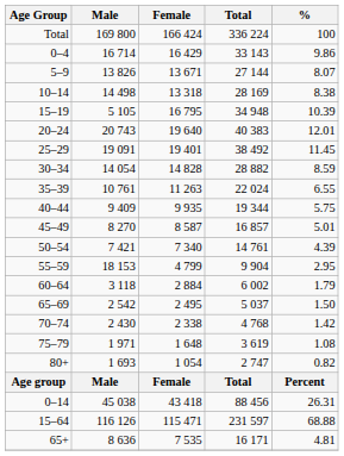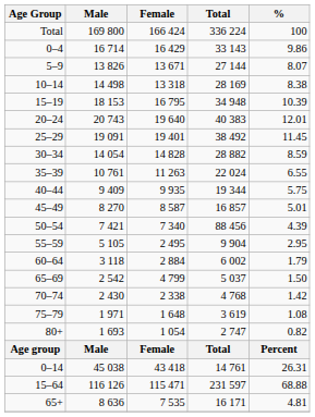 <table class="wikitable">
 <tr>
 <th width="80pt">Age Group</th>
 <th width="80pt">Male</th>
 <th width="80pt">Female</th>
 <th width="80pt">Total</th>
 <th width="80pt">%</th>
 </tr>
 <tr>
 <td align="right">Total</td>
 <td align="right">169 800</td>
 <td align="right">166 424</td>
 <td align="right">336 224</td>
 <td align="right">100</td>
 </tr>
 <tr>
 <td align="right">0–4</td>
 <td align="right">16 714</td>
 <td align="right">16 429</td>
 <td align="right">33 143</td>
 <td align="right">9.86</td>
 </tr>
 <tr>
 <td align="right">5–9</td>
 <td align="right">13 826</td>
 <td align="right">13 671</td>
 <td align="right">27 144</td>
 <td align="right">8.07</td>
 </tr>
 <tr>
 <td align="right">10–14</td>
 <td align="right">14 498</td>
 <td align="right">13 318</td>
 <td align="right">28 169</td>
 <td align="right">8.38</td>
 </tr>
 <tr>
 <td align="right">15–19</td>
-<td align="right">5 105</td>
+<td align="right">18 153</td>
 <td align="right">16 795</td>
 <td align="right">34 948</td>
 <td align="right">10.39</td>
 </tr>
 <tr>
 <td align="right">20–24</td>
 <td align="right">20 743</td>
 <td align="right">19 640</td>
 <td align="right">40 383</td>
 <td align="right">12.01</td>
 </tr>
 <tr>
 <td align="right">25–29</td>
 <td align="right">19 091</td>
 <td align="right">19 401</td>
 <td align="right">38 492</td>
 <td align="right">11.45</td>
 </tr>
 <tr>
 <td align="right">30–34</td>
 <td align="right">14 054</td>
 <td align="right">14 828</td>
 <td align="right">28 882</td>
 <td align="right">8.59</td>
 </tr>
 <tr>
 <td align="right">35–39</td>
 <td align="right">10 761</td>
 <td align="right">11 263</td>
 <td align="right">22 024</td>
 <td align="right">6.55</td>
 </tr>
 <tr>
 <td align="right">40–44</td>
 <td align="right">9 409</td>
 <td align="right">9 935</td>
 <td align="right">19 344</td>
 <td align="right">5.75</td>
 </tr>
 <tr>
 <td align="right">45–49</td>
 <td align="right">8 270</td>
 <td align="right">8 587</td>
 <td align="right">16 857</td>
 <td align="right">5.01</td>
 </tr>
 <tr>
 <td align="right">50–54</td>
 <td align="right">7 421</td>
 <td align="right">7 340</td>
-<td align="right">14 761</td>
+<td align="right">88 456</td>
 <td align="right">4.39</td>
 </tr>
 <tr>
 <td align="right">55–59</td>
-<td align="right">18 153</td>
-<td align="right">4 799</td>
+<td align="right">5 105</td>
+<td align="right">2 495</td>
 <td align="right">9 904</td>
 <td align="right">2.95</td>
 </tr>
 <tr>
 <td align="right">60–64</td>
 <td align="right">3 118</td>
 <td align="right">2 884</td>
 <td align="right">6 002</td>
 <td align="right">1.79</td>
 </tr>
 <tr>
 <td align="right">65–69</td>
 <td align="right">2 542</td>
-<td align="right">2 495</td>
+<td align="right">4 799</td>
 <td align="right">5 037</td>
 <td align="right">1.50</td>
 </tr>
 <tr>
 <td align="right">70–74</td>
 <td align="right">2 430</td>
 <td align="right">2 338</td>
 <td align="right">4 768</td>
 <td align="right">1.42</td>
 </tr>
 <tr>
 <td align="right">75–79</td>
 <td align="right">1 971</td>
 <td align="right">1 648</td>
 <td align="right">3 619</td>
 <td align="right">1.08</td>
 </tr>
 <tr>
 <td align="right">80+</td>
 <td align="right">1 693</td>
 <td align="right">1 054</td>
 <td align="right">2 747</td>
 <td align="right">0.82</td>
 </tr>
 <tr>
 <th width="50">Age group</th>
 <th width="80pt">Male</th>
 <th width="80">Female</th>
 <th width="80">Total</th>
 <th width="50">Percent</th>
 </tr>
 <tr>
 <td align="right">0–14</td>
 <td align="right">45 038</td>
 <td align="right">43 418</td>
-<td align="right">88 456</td>
+<td align="right">14 761</td>
 <td align="right">26.31</td>
 </tr>
 <tr>
 <td align="right">15–64</td>
 <td align="right">116 126</td>
 <td align="right">115 471</td>
 <td align="right">231 597</td>
 <td align="right">68.88</td>
 </tr>
 <tr>
 <td align="right">65+</td>
 <td align="right">8 636</td>
 <td align="right">7 535</td>
 <td align="right">16 171</td>
 <td align="right">4.81</td>
 </tr>
 <tr>
 </tr>
 </table>
